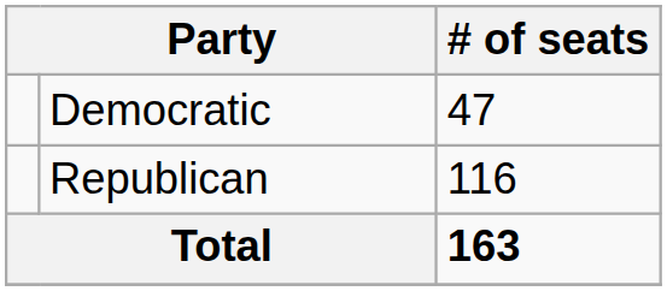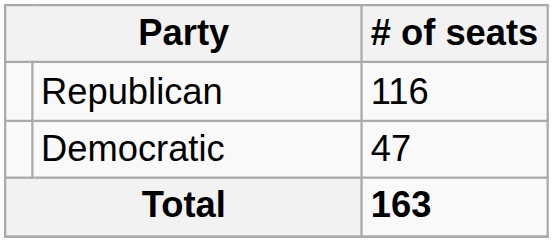 <table class="wikitable sortable">
 <tr>
 <th colspan="2" style="width:150px;">Party</th>
 <th># of seats</th>
 </tr>
 <tr>
 <td></td>
-<td>Democratic</td>
-<td>47</td>
+<td>Republican</td>
+<td>116</td>
 </tr>
 <tr>
 <td></td>
-<td>Republican</td>
-<td>116</td>
+<td>Democratic</td>
+<td>47</td>
 </tr>
 <tr>
 <th colspan=2>Total</th>
 <td><strong>163</strong></td>
 </tr>
 <tr>
 </tr>
 </table>
